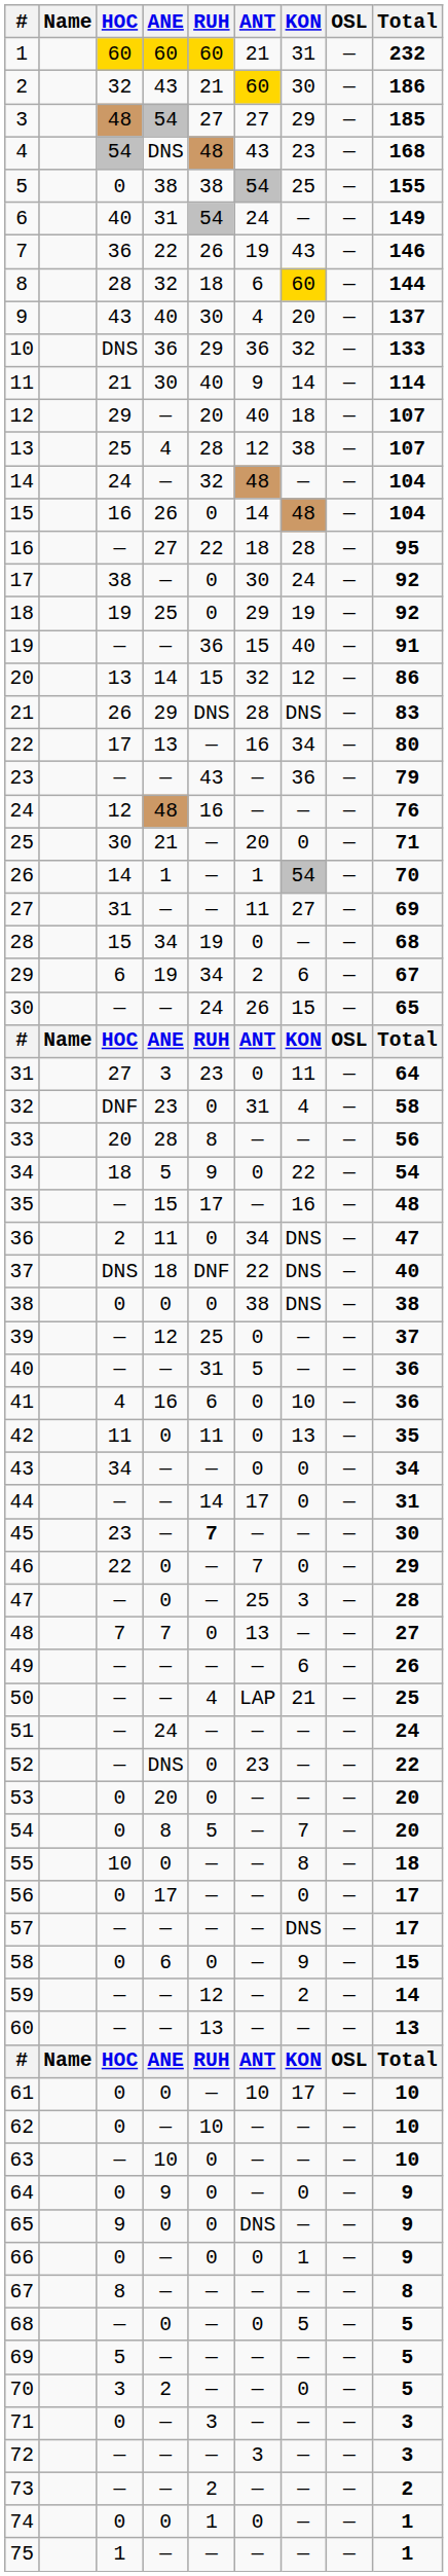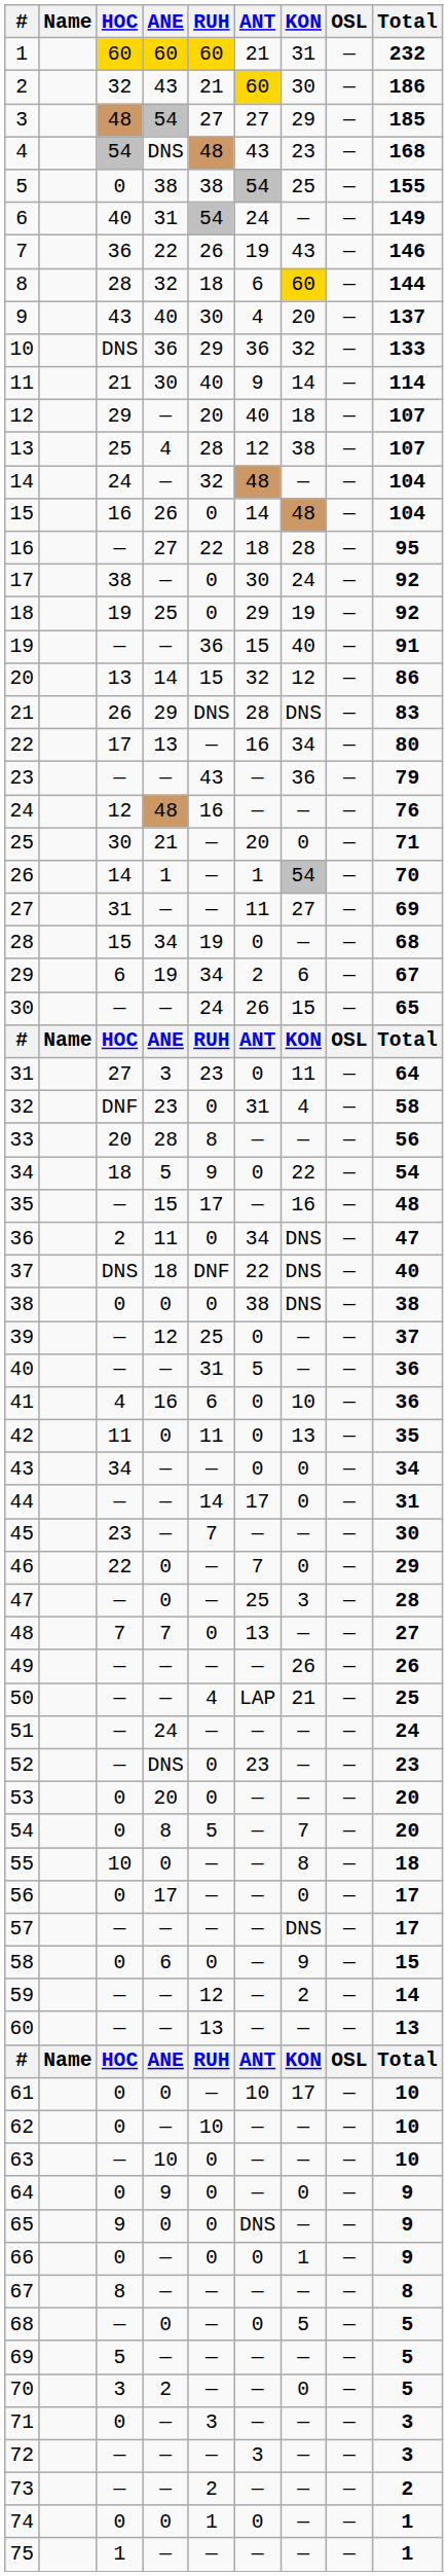 <table class="wikitable sortable" style="text-align:center;">
 <tr>
 <th>#</th>
 <th>Name</th>
 <th><a href='#'>HOC</a></th>
 <th><a href='#'>ANE</a></th>
 <th><a href='#'>RUH</a></th>
 <th><a href='#'>ANT</a></th>
 <th><a href='#'>KON</a></th>
 <th>OSL</th>
 <th><strong>Total</strong> </th>
 </tr>
 <tr>
 <td>1</td>
 <td align="left"></td>
 <td bgcolor="gold">60</td>
 <td bgcolor="gold">60</td>
 <td bgcolor="gold">60</td>
 <td>21</td>
 <td>31</td>
 <td>—</td>
 <td><strong>232</strong></td>
 </tr>
 <tr>
 <td>2</td>
 <td align="left"></td>
 <td>32</td>
 <td>43</td>
 <td>21</td>
 <td bgcolor="gold">60</td>
 <td>30</td>
 <td>—</td>
 <td><strong>186</strong></td>
 </tr>
 <tr>
 <td>3</td>
 <td align="left"></td>
 <td bgcolor="CC9966">48</td>
 <td bgcolor="silver">54</td>
 <td>27</td>
 <td>27</td>
 <td>29</td>
 <td>—</td>
 <td><strong>185</strong></td>
 </tr>
 <tr>
 <td>4</td>
 <td align="left"></td>
 <td bgcolor="silver">54</td>
 <td>DNS</td>
 <td bgcolor="CC9966">48</td>
 <td>43</td>
 <td>23</td>
 <td>—</td>
 <td><strong>168</strong></td>
 </tr>
 <tr>
 <td>5</td>
 <td align="left"></td>
 <td>0</td>
 <td>38</td>
 <td>38</td>
 <td bgcolor="silver">54</td>
 <td>25</td>
 <td>—</td>
 <td><strong>155</strong></td>
 </tr>
 <tr>
 <td>6</td>
 <td align="left"></td>
 <td>40</td>
 <td>31</td>
 <td bgcolor="silver">54</td>
 <td>24</td>
 <td>—</td>
 <td>—</td>
 <td><strong>149</strong></td>
 </tr>
 <tr>
 <td>7</td>
 <td align="left"></td>
 <td>36</td>
 <td>22</td>
 <td>26</td>
 <td>19</td>
 <td>43</td>
 <td>—</td>
 <td><strong>146</strong></td>
 </tr>
 <tr>
 <td>8</td>
 <td align="left"></td>
 <td>28</td>
 <td>32</td>
 <td>18</td>
 <td>6</td>
 <td bgcolor="gold">60</td>
 <td>—</td>
 <td><strong>144</strong></td>
 </tr>
 <tr>
 <td>9</td>
 <td align="left"></td>
 <td>43</td>
 <td>40</td>
 <td>30</td>
 <td>4</td>
 <td>20</td>
 <td>—</td>
 <td><strong>137</strong></td>
 </tr>
 <tr>
 <td>10</td>
 <td align="left"></td>
 <td>DNS</td>
 <td>36</td>
 <td>29</td>
 <td>36</td>
 <td>32</td>
 <td>—</td>
 <td><strong>133</strong></td>
 </tr>
 <tr>
 <td>11</td>
 <td align="left"></td>
 <td>21</td>
 <td>30</td>
 <td>40</td>
 <td>9</td>
 <td>14</td>
 <td>—</td>
 <td><strong>114</strong></td>
 </tr>
 <tr>
 <td>12</td>
 <td align="left"></td>
 <td>29</td>
 <td>—</td>
 <td>20</td>
 <td>40</td>
 <td>18</td>
 <td>—</td>
 <td><strong>107</strong></td>
 </tr>
 <tr>
 <td>13</td>
 <td align="left"></td>
 <td>25</td>
 <td>4</td>
 <td>28</td>
 <td>12</td>
 <td>38</td>
 <td>—</td>
 <td><strong>107</strong></td>
 </tr>
 <tr>
 <td>14</td>
 <td align="left"></td>
 <td>24</td>
 <td>—</td>
 <td>32</td>
 <td bgcolor="CC9966">48</td>
 <td>—</td>
 <td>—</td>
 <td><strong>104</strong></td>
 </tr>
 <tr>
 <td>15</td>
 <td align="left"></td>
 <td>16</td>
 <td>26</td>
 <td>0</td>
 <td>14</td>
 <td bgcolor="CC9966">48</td>
 <td>—</td>
 <td><strong>104</strong></td>
 </tr>
 <tr>
 <td>16</td>
 <td align="left"></td>
 <td>—</td>
 <td>27</td>
 <td>22</td>
 <td>18</td>
 <td>28</td>
 <td>—</td>
 <td><strong>95</strong></td>
 </tr>
 <tr>
 <td>17</td>
 <td align="left"></td>
 <td>38</td>
 <td>—</td>
 <td>0</td>
 <td>30</td>
 <td>24</td>
 <td>—</td>
 <td><strong>92</strong></td>
 </tr>
 <tr>
 <td>18</td>
 <td align="left"></td>
 <td>19</td>
 <td>25</td>
 <td>0</td>
 <td>29</td>
 <td>19</td>
 <td>—</td>
 <td><strong>92</strong></td>
 </tr>
 <tr>
 <td>19</td>
 <td align="left"></td>
 <td>—</td>
 <td>—</td>
 <td>36</td>
 <td>15</td>
 <td>40</td>
 <td>—</td>
 <td><strong>91</strong></td>
 </tr>
 <tr>
 <td>20</td>
 <td align="left"></td>
 <td>13</td>
 <td>14</td>
 <td>15</td>
 <td>32</td>
 <td>12</td>
 <td>—</td>
 <td><strong>86</strong></td>
 </tr>
 <tr>
 <td>21</td>
 <td align="left"></td>
 <td>26</td>
 <td>29</td>
 <td>DNS</td>
 <td>28</td>
 <td>DNS</td>
 <td>—</td>
 <td><strong>83</strong></td>
 </tr>
 <tr>
 <td>22</td>
 <td align="left"></td>
 <td>17</td>
 <td>13</td>
 <td>—</td>
 <td>16</td>
 <td>34</td>
 <td>—</td>
 <td><strong>80</strong></td>
 </tr>
 <tr>
 <td>23</td>
 <td align="left"></td>
 <td>—</td>
 <td>—</td>
 <td>43</td>
 <td>—</td>
 <td>36</td>
 <td>—</td>
 <td><strong>79</strong></td>
 </tr>
 <tr>
 <td>24</td>
 <td align="left"></td>
 <td>12</td>
 <td bgcolor="CC9966">48</td>
 <td>16</td>
 <td>—</td>
 <td>—</td>
 <td>—</td>
 <td><strong>76</strong></td>
 </tr>
 <tr>
 <td>25</td>
 <td align="left"></td>
 <td>30</td>
 <td>21</td>
 <td>—</td>
 <td>20</td>
 <td>0</td>
 <td>—</td>
 <td><strong>71</strong></td>
 </tr>
 <tr>
 <td>26</td>
 <td align="left"></td>
 <td>14</td>
 <td>1</td>
 <td>—</td>
 <td>1</td>
 <td bgcolor="silver">54</td>
 <td>—</td>
 <td><strong>70</strong></td>
 </tr>
 <tr>
 <td>27</td>
 <td align="left"></td>
 <td>31</td>
 <td>—</td>
 <td>—</td>
 <td>11</td>
 <td>27</td>
 <td>—</td>
 <td><strong>69</strong></td>
 </tr>
 <tr>
 <td>28</td>
 <td align="left"></td>
 <td>15</td>
 <td>34</td>
 <td>19</td>
 <td>0</td>
 <td>—</td>
 <td>—</td>
 <td><strong>68</strong></td>
 </tr>
 <tr>
 <td>29</td>
 <td align="left"></td>
 <td>6</td>
 <td>19</td>
 <td>34</td>
 <td>2</td>
 <td>6</td>
 <td>—</td>
 <td><strong>67</strong></td>
 </tr>
 <tr>
 <td>30</td>
 <td align="left"></td>
 <td>—</td>
 <td>—</td>
 <td>24</td>
 <td>26</td>
 <td>15</td>
 <td>—</td>
 <td><strong>65</strong></td>
 </tr>
 <tr>
 <th>#</th>
 <th>Name</th>
 <th><a href='#'>HOC</a></th>
 <th><a href='#'>ANE</a></th>
 <th><a href='#'>RUH</a></th>
 <th><a href='#'>ANT</a></th>
 <th><a href='#'>KON</a></th>
 <th>OSL</th>
 <th><strong>Total</strong></th>
 </tr>
 <tr>
 <td>31</td>
 <td align="left"></td>
 <td>27</td>
 <td>3</td>
 <td>23</td>
 <td>0</td>
 <td>11</td>
 <td>—</td>
 <td><strong>64</strong></td>
 </tr>
 <tr>
 <td>32</td>
 <td align="left"></td>
 <td>DNF</td>
 <td>23</td>
 <td>0</td>
 <td>31</td>
 <td>4</td>
 <td>—</td>
 <td><strong>58</strong></td>
 </tr>
 <tr>
 <td>33</td>
 <td align="left"></td>
 <td>20</td>
 <td>28</td>
 <td>8</td>
 <td>—</td>
 <td>—</td>
 <td>—</td>
 <td><strong>56</strong></td>
 </tr>
 <tr>
 <td>34</td>
 <td align="left"></td>
 <td>18</td>
 <td>5</td>
 <td>9</td>
 <td>0</td>
 <td>22</td>
 <td>—</td>
 <td><strong>54</strong></td>
 </tr>
 <tr>
 <td>35</td>
 <td align="left"></td>
 <td>—</td>
 <td>15</td>
 <td>17</td>
 <td>—</td>
 <td>16</td>
 <td>—</td>
 <td><strong>48</strong></td>
 </tr>
 <tr>
 <td>36</td>
 <td align="left"></td>
 <td>2</td>
 <td>11</td>
 <td>0</td>
 <td>34</td>
 <td>DNS</td>
 <td>—</td>
 <td><strong>47</strong></td>
 </tr>
 <tr>
 <td>37</td>
 <td align="left"></td>
 <td>DNS</td>
 <td>18</td>
 <td>DNF</td>
 <td>22</td>
 <td>DNS</td>
 <td>—</td>
 <td><strong>40</strong></td>
 </tr>
 <tr>
 <td>38</td>
 <td align="left"></td>
 <td>0</td>
 <td>0</td>
 <td>0</td>
 <td>38</td>
 <td>DNS</td>
 <td>—</td>
 <td><strong>38</strong></td>
 </tr>
 <tr>
 <td>39</td>
 <td align="left"></td>
 <td>—</td>
 <td>12</td>
 <td>25</td>
 <td>0</td>
 <td>—</td>
 <td>—</td>
 <td><strong>37</strong></td>
 </tr>
 <tr>
 <td>40</td>
 <td align="left"></td>
 <td>—</td>
 <td>—</td>
 <td>31</td>
 <td>5</td>
 <td>—</td>
 <td>—</td>
 <td><strong>36</strong></td>
 </tr>
 <tr>
 <td>41</td>
 <td align="left"></td>
 <td>4</td>
 <td>16</td>
 <td>6</td>
 <td>0</td>
 <td>10</td>
 <td>—</td>
 <td><strong>36</strong></td>
 </tr>
 <tr>
 <td>42</td>
 <td align="left"></td>
 <td>11</td>
 <td>0</td>
 <td>11</td>
 <td>0</td>
 <td>13</td>
 <td>—</td>
 <td><strong>35</strong></td>
 </tr>
 <tr>
 <td>43</td>
 <td align="left"></td>
 <td>34</td>
 <td>—</td>
 <td>—</td>
 <td>0</td>
 <td>0</td>
 <td>—</td>
 <td><strong>34</strong></td>
 </tr>
 <tr>
 <td>44</td>
 <td align="left"></td>
 <td>—</td>
 <td>—</td>
 <td>14</td>
 <td>17</td>
 <td>0</td>
 <td>—</td>
 <td><strong>31</strong></td>
 </tr>
 <tr>
 <td>45</td>
 <td align="left"></td>
 <td>23</td>
 <td>—</td>
-<td><strong>7</strong></td>
+<td>7</td>
 <td>—</td>
 <td>—</td>
 <td>—</td>
 <td><strong>30</strong></td>
 </tr>
 <tr>
 <td>46</td>
 <td align="left"></td>
 <td>22</td>
 <td>0</td>
 <td>—</td>
 <td>7</td>
 <td>0</td>
 <td>—</td>
 <td><strong>29</strong></td>
 </tr>
 <tr>
 <td>47</td>
 <td align="left"></td>
 <td>—</td>
 <td>0</td>
 <td>—</td>
 <td>25</td>
 <td>3</td>
 <td>—</td>
 <td><strong>28</strong></td>
 </tr>
 <tr>
 <td>48</td>
 <td align="left"></td>
 <td>7</td>
 <td>7</td>
 <td>0</td>
 <td>13</td>
 <td>—</td>
 <td>—</td>
 <td><strong>27</strong></td>
 </tr>
 <tr>
 <td>49</td>
 <td align="left"></td>
 <td>—</td>
 <td>—</td>
 <td>—</td>
 <td>—</td>
-<td>6</td>
+<td>26</td>
 <td>—</td>
 <td><strong>26</strong></td>
 </tr>
 <tr>
 <td>50</td>
 <td align="left"></td>
 <td>—</td>
 <td>—</td>
 <td>4</td>
 <td>LAP</td>
 <td>21</td>
 <td>—</td>
 <td><strong>25</strong></td>
 </tr>
 <tr>
 <td>51</td>
 <td align="left"></td>
 <td>—</td>
 <td>24</td>
 <td>—</td>
 <td>—</td>
 <td>—</td>
 <td>—</td>
 <td><strong>24</strong></td>
 </tr>
 <tr>
 <td>52</td>
 <td align="left"></td>
 <td>—</td>
 <td>DNS</td>
 <td>0</td>
 <td>23</td>
 <td>—</td>
 <td>—</td>
-<td><strong>22</strong></td>
+<td><strong>23</strong></td>
 </tr>
 <tr>
 <td>53</td>
 <td align="left"></td>
 <td>0</td>
 <td>20</td>
 <td>0</td>
 <td>—</td>
 <td>—</td>
 <td>—</td>
 <td><strong>20</strong></td>
 </tr>
 <tr>
 <td>54</td>
 <td align="left"></td>
 <td>0</td>
 <td>8</td>
 <td>5</td>
 <td>—</td>
 <td>7</td>
 <td>—</td>
 <td><strong>20</strong></td>
 </tr>
 <tr>
 <td>55</td>
 <td align="left"></td>
 <td>10</td>
 <td>0</td>
 <td>—</td>
 <td>—</td>
 <td>8</td>
 <td>—</td>
 <td><strong>18</strong></td>
 </tr>
 <tr>
 <td>56</td>
 <td align="left"></td>
 <td>0</td>
 <td>17</td>
 <td>—</td>
 <td>—</td>
 <td>0</td>
 <td>—</td>
 <td><strong>17</strong></td>
 </tr>
 <tr>
 <td>57</td>
 <td align="left"></td>
 <td>—</td>
 <td>—</td>
 <td>—</td>
 <td>—</td>
 <td>DNS</td>
 <td>—</td>
 <td><strong>17</strong></td>
 </tr>
 <tr>
 <td>58</td>
 <td align="left"></td>
 <td>0</td>
 <td>6</td>
 <td>0</td>
 <td>—</td>
 <td>9</td>
 <td>—</td>
 <td><strong>15</strong></td>
 </tr>
 <tr>
 <td>59</td>
 <td align="left"></td>
 <td>—</td>
 <td>—</td>
 <td>12</td>
 <td>—</td>
 <td>2</td>
 <td>—</td>
 <td><strong>14</strong></td>
 </tr>
 <tr>
 <td>60</td>
 <td align="left"></td>
 <td>—</td>
 <td>—</td>
 <td>13</td>
 <td>—</td>
 <td>—</td>
 <td>—</td>
 <td><strong>13</strong></td>
 </tr>
 <tr>
 <th>#</th>
 <th>Name</th>
 <th><a href='#'>HOC</a></th>
 <th><a href='#'>ANE</a></th>
 <th><a href='#'>RUH</a></th>
 <th><a href='#'>ANT</a></th>
 <th><a href='#'>KON</a></th>
 <th>OSL</th>
 <th><strong>Total</strong></th>
 </tr>
 <tr>
 <td>61</td>
 <td align="left"></td>
 <td>0</td>
 <td>0</td>
 <td>—</td>
 <td>10</td>
 <td>17</td>
 <td>—</td>
 <td><strong>10</strong></td>
 </tr>
 <tr>
 <td>62</td>
 <td align="left"></td>
 <td>0</td>
 <td>—</td>
 <td>10</td>
 <td>—</td>
 <td>—</td>
 <td>—</td>
 <td><strong>10</strong></td>
 </tr>
 <tr>
 <td>63</td>
 <td align="left"></td>
 <td>—</td>
 <td>10</td>
 <td>0</td>
 <td>—</td>
 <td>—</td>
 <td>—</td>
 <td><strong>10</strong></td>
 </tr>
 <tr>
 <td>64</td>
 <td align="left"></td>
 <td>0</td>
 <td>9</td>
 <td>0</td>
 <td>—</td>
 <td>0</td>
 <td>—</td>
 <td><strong>9</strong></td>
 </tr>
 <tr>
 <td>65</td>
 <td align="left"></td>
 <td>9</td>
 <td>0</td>
 <td>0</td>
 <td>DNS</td>
 <td>—</td>
 <td>—</td>
 <td><strong>9</strong></td>
 </tr>
 <tr>
 <td>66</td>
 <td align="left"></td>
 <td>0</td>
 <td>—</td>
 <td>0</td>
 <td>0</td>
 <td>1</td>
 <td>—</td>
 <td><strong>9</strong></td>
 </tr>
 <tr>
 <td>67</td>
 <td align="left"></td>
 <td>8</td>
 <td>—</td>
 <td>—</td>
 <td>—</td>
 <td>—</td>
 <td>—</td>
 <td><strong>8</strong></td>
 </tr>
 <tr>
 <td>68</td>
 <td align="left"></td>
 <td>—</td>
 <td>0</td>
 <td>—</td>
 <td>0</td>
 <td>5</td>
 <td>—</td>
 <td><strong>5</strong></td>
 </tr>
 <tr>
 <td>69</td>
 <td align="left"></td>
 <td>5</td>
 <td>—</td>
 <td>—</td>
 <td>—</td>
 <td>—</td>
 <td>—</td>
 <td><strong>5</strong></td>
 </tr>
 <tr>
 <td>70</td>
 <td align="left"></td>
 <td>3</td>
 <td>2</td>
 <td>—</td>
 <td>—</td>
 <td>0</td>
 <td>—</td>
 <td><strong>5</strong></td>
 </tr>
 <tr>
 <td>71</td>
 <td align="left"></td>
 <td>0</td>
 <td>—</td>
 <td>3</td>
 <td>—</td>
 <td>—</td>
 <td>—</td>
 <td><strong>3</strong></td>
 </tr>
 <tr>
 <td>72</td>
 <td align="left"></td>
 <td>—</td>
 <td>—</td>
 <td>—</td>
 <td>3</td>
 <td>—</td>
 <td>—</td>
 <td><strong>3</strong></td>
 </tr>
 <tr>
 <td>73</td>
 <td align="left"></td>
 <td>—</td>
 <td>—</td>
 <td>2</td>
 <td>—</td>
 <td>—</td>
 <td>—</td>
 <td><strong>2</strong></td>
 </tr>
 <tr>
 <td>74</td>
 <td align="left"></td>
 <td>0</td>
 <td>0</td>
 <td>1</td>
 <td>0</td>
 <td>—</td>
 <td>—</td>
 <td><strong>1</strong></td>
 </tr>
 <tr>
 <td>75</td>
 <td align="left"></td>
 <td>1</td>
 <td>—</td>
 <td>—</td>
 <td>—</td>
 <td>—</td>
 <td>—</td>
 <td><strong>1</strong></td>
 </tr>
 </table>
